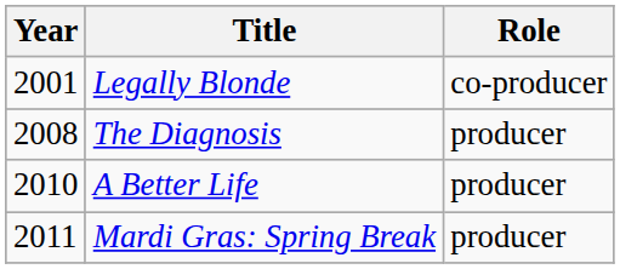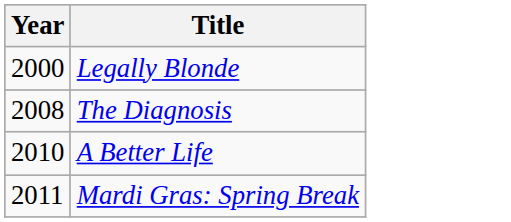 <table class="wikitable sortable">
 <tr>
 <th>Year</th>
 <th>Title</th>
-<th>Role</th>
 </tr>
 <tr>
-<td>2001</td>
+<td>2000</td>
 <td><em><a href='#'>Legally Blonde</a></em></td>
-<td>co-producer</td>
 </tr>
 <tr>
 <td>2008</td>
 <td><em><a href='#'>The Diagnosis</a></em></td>
-<td>producer</td>
 </tr>
 <tr>
 <td>2010</td>
 <td><em><a href='#'>A Better Life</a></em></td>
-<td>producer</td>
 </tr>
 <tr>
 <td>2011</td>
 <td><em><a href='#'>Mardi Gras: Spring Break</a></em></td>
-<td>producer</td>
 </tr>
 </table>
